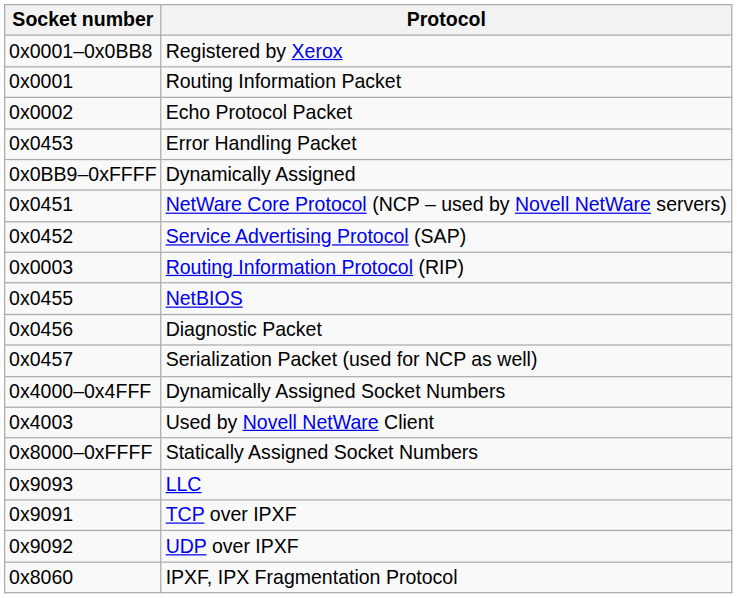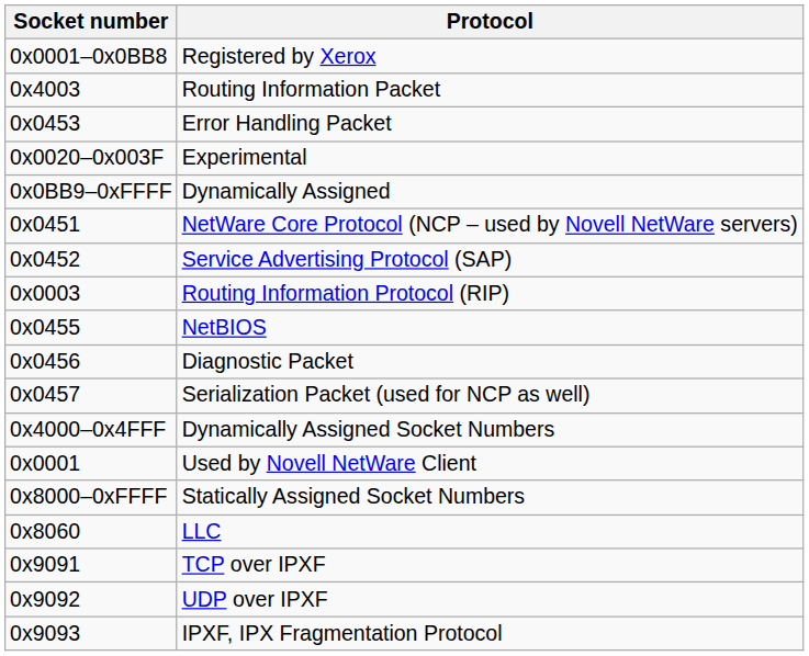 <table class=wikitable style="text-align:left;">
 <tr>
 <th>Socket number</th>
 <th>Protocol</th>
 </tr>
 <tr>
 <td>0x0001–0x0BB8</td>
 <td>Registered by <a href='#'>Xerox</a></td>
 </tr>
 <tr>
-<td>0x0001</td>
+<td>0x4003</td>
 <td>Routing Information Packet</td>
-</tr>
-<tr>
-<td>0x0002</td>
-<td>Echo Protocol Packet</td>
 </tr>
 <tr>
 <td>0x0453</td>
 <td>Error Handling Packet</td>
+</tr>
+<tr>
+<td>0x0020–0x003F</td>
+<td>Experimental</td>
 </tr>
 <tr>
 <td>0x0BB9–0xFFFF</td>
 <td>Dynamically Assigned</td>
 </tr>
 <tr>
 <td>0x0451</td>
 <td><a href='#'>NetWare Core Protocol</a> (NCP – used by <a href='#'>Novell NetWare</a> servers)</td>
 </tr>
 <tr>
 <td>0x0452</td>
 <td><a href='#'>Service Advertising Protocol</a> (SAP)</td>
 </tr>
 <tr>
 <td>0x0003</td>
 <td><a href='#'>Routing Information Protocol</a> (RIP)</td>
 </tr>
 <tr>
 <td>0x0455</td>
 <td><a href='#'>NetBIOS</a></td>
 </tr>
 <tr>
 <td>0x0456</td>
 <td>Diagnostic Packet</td>
 </tr>
 <tr>
 <td>0x0457</td>
 <td>Serialization Packet (used for NCP as well)</td>
 </tr>
 <tr>
 <td>0x4000–0x4FFF</td>
 <td>Dynamically Assigned Socket Numbers</td>
 </tr>
 <tr>
-<td>0x4003</td>
+<td>0x0001</td>
 <td>Used by <a href='#'>Novell NetWare</a> Client</td>
 </tr>
 <tr>
 <td>0x8000–0xFFFF</td>
 <td>Statically Assigned Socket Numbers</td>
 </tr>
 <tr>
-<td>0x9093</td>
+<td>0x8060</td>
 <td><a href='#'>LLC</a></td>
 </tr>
 <tr>
 <td>0x9091</td>
 <td><a href='#'>TCP</a> over IPXF</td>
 </tr>
 <tr>
 <td>0x9092</td>
 <td><a href='#'>UDP</a> over IPXF</td>
 </tr>
 <tr>
-<td>0x8060</td>
+<td>0x9093</td>
 <td>IPXF, IPX Fragmentation Protocol</td>
 </tr>
 </table>
